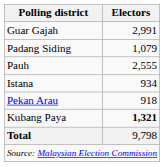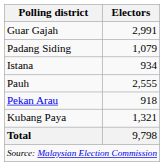 <table class="wikitable sortable">
 <tr>
 <th>Polling district</th>
 <th>Electors</th>
 </tr>
 <tr>
 <td>Guar Gajah</td>
 <td align="right">2,991</td>
 </tr>
 <tr>
 <td>Padang Siding</td>
 <td align="right">1,079</td>
 </tr>
 <tr>
+<td>Istana</td>
+<td align="right">934</td>
+</tr>
+<tr>
 <td>Pauh</td>
 <td align="right">2,555</td>
-</tr>
-<tr>
-<td>Istana</td>
-<td align="right">934</td>
 </tr>
 <tr>
 <td><a href='#'>Pekan Arau</a></td>
 <td align="right">918</td>
 </tr>
 <tr>
 <td>Kubang Paya</td>
-<td align="right"><strong>1,321</strong></td>
+<td align="right">1,321</td>
 </tr>
 <tr>
 <td style="background: #f2f2f2"><strong>Total</strong></td>
 <td style="background: #f2f2f2" align="right">9,798</td>
 </tr>
 <tr>
 <td colspan="2"  align="right"><small><em>Source: <a href='#'>Malaysian Election Commission</a></em></small></td>
 </tr>
 </table>
